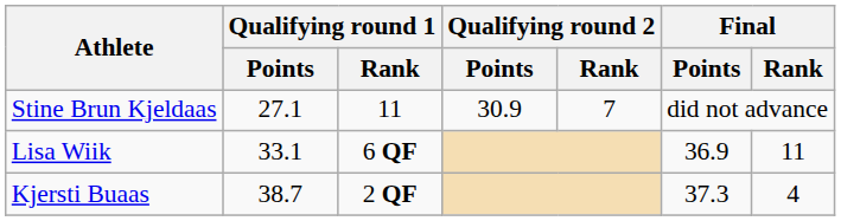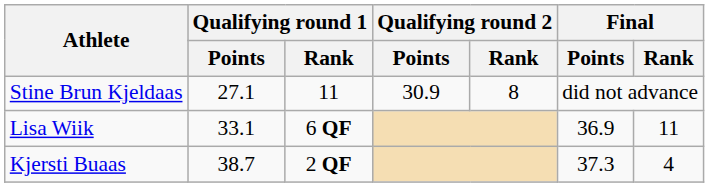 <table class="wikitable" style="font-size:90%">
 <tr>
 <th rowspan="2">Athlete</th>
 <th colspan="2">Qualifying round 1</th>
 <th colspan="2">Qualifying round 2</th>
 <th colspan="2">Final</th>
 </tr>
 <tr>
 <th>Points</th>
 <th>Rank</th>
 <th>Points</th>
 <th>Rank</th>
 <th>Points</th>
 <th>Rank</th>
 </tr>
 <tr>
 <td><a href='#'>Stine Brun Kjeldaas</a></td>
 <td align="center">27.1</td>
 <td align="center">11</td>
 <td align="center">30.9</td>
-<td align="center">7</td>
+<td align="center">8</td>
 <td colspan="2">did not advance</td>
 </tr>
 <tr>
 <td><a href='#'>Lisa Wiik</a></td>
 <td align="center">33.1</td>
 <td align="center">6 <strong>QF</strong></td>
 <td colspan="2" bgcolor="wheat"></td>
 <td align="center">36.9</td>
 <td align="center">11</td>
 </tr>
 <tr>
 <td><a href='#'>Kjersti Buaas</a></td>
 <td align="center">38.7</td>
 <td align="center">2 <strong>QF</strong></td>
 <td colspan="2" bgcolor="wheat"></td>
 <td align="center">37.3</td>
 <td align="center">4</td>
 </tr>
 </table>
